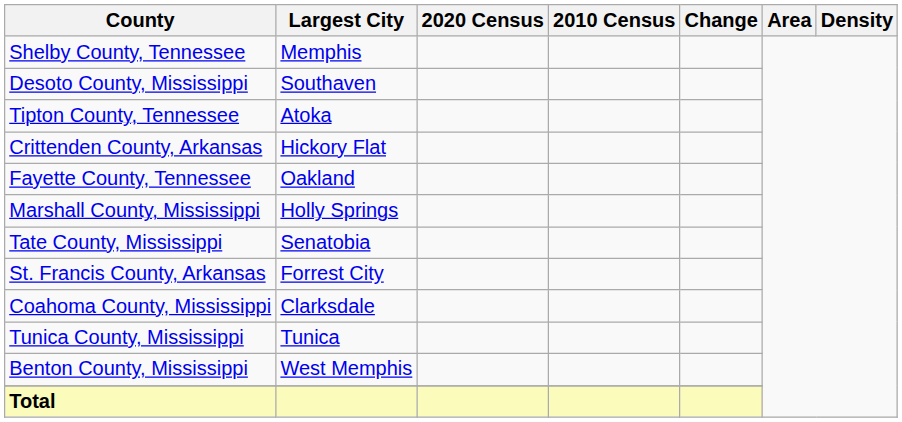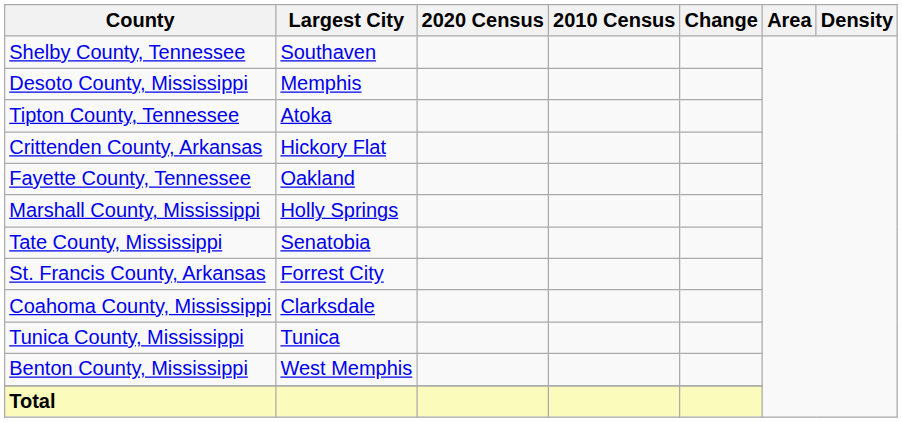 <table class="wikitable sortable">
 <tr>
 <th>County</th>
 <th>Largest City</th>
 <th>2020 Census</th>
 <th>2010 Census</th>
 <th>Change</th>
 <th>Area</th>
 <th>Density</th>
 </tr>
 <tr>
 <td><a href='#'>Shelby County, Tennessee</a></td>
-<td><a href='#'>Memphis</a></td>
+<td><a href='#'>Southaven</a></td>
 <td></td>
 <td></td>
 <td></td>
 </tr>
 <tr>
 <td><a href='#'>Desoto County, Mississippi</a></td>
-<td><a href='#'>Southaven</a></td>
+<td><a href='#'>Memphis</a></td>
 <td></td>
 <td></td>
 <td></td>
 </tr>
 <tr>
 <td><a href='#'>Tipton County, Tennessee</a></td>
 <td><a href='#'>Atoka</a></td>
 <td></td>
 <td></td>
 <td></td>
 </tr>
 <tr>
 <td><a href='#'>Crittenden County, Arkansas</a></td>
 <td><a href='#'>Hickory Flat</a></td>
 <td></td>
 <td></td>
 <td></td>
 </tr>
 <tr>
 <td><a href='#'>Fayette County, Tennessee</a></td>
 <td><a href='#'>Oakland</a></td>
 <td></td>
 <td></td>
 <td></td>
 </tr>
 <tr>
 <td><a href='#'>Marshall County, Mississippi</a></td>
 <td><a href='#'>Holly Springs</a></td>
 <td></td>
 <td></td>
 <td></td>
 </tr>
 <tr>
 <td><a href='#'>Tate County, Mississippi</a></td>
 <td><a href='#'>Senatobia</a></td>
 <td></td>
 <td></td>
 <td></td>
 </tr>
 <tr>
 <td><a href='#'>St. Francis County, Arkansas</a></td>
 <td><a href='#'>Forrest City</a></td>
 <td></td>
 <td></td>
 <td></td>
 </tr>
 <tr>
 <td><a href='#'>Coahoma County, Mississippi</a></td>
 <td><a href='#'>Clarksdale</a></td>
 <td></td>
 <td></td>
 <td></td>
 </tr>
 <tr>
 <td><a href='#'>Tunica County, Mississippi</a></td>
 <td><a href='#'>Tunica</a></td>
 <td></td>
 <td></td>
 <td></td>
 </tr>
 <tr>
 <td><a href='#'>Benton County, Mississippi</a></td>
 <td><a href='#'>West Memphis</a></td>
 <td></td>
 <td></td>
 <td></td>
 </tr>
 <tr>
 </tr>
 <tr class=sortbottom style="background:#fbfbbb">
 <td><strong>Total</strong></td>
 <td></td>
 <td></td>
 <td></td>
 <td></td>
 </tr>
 </table>
